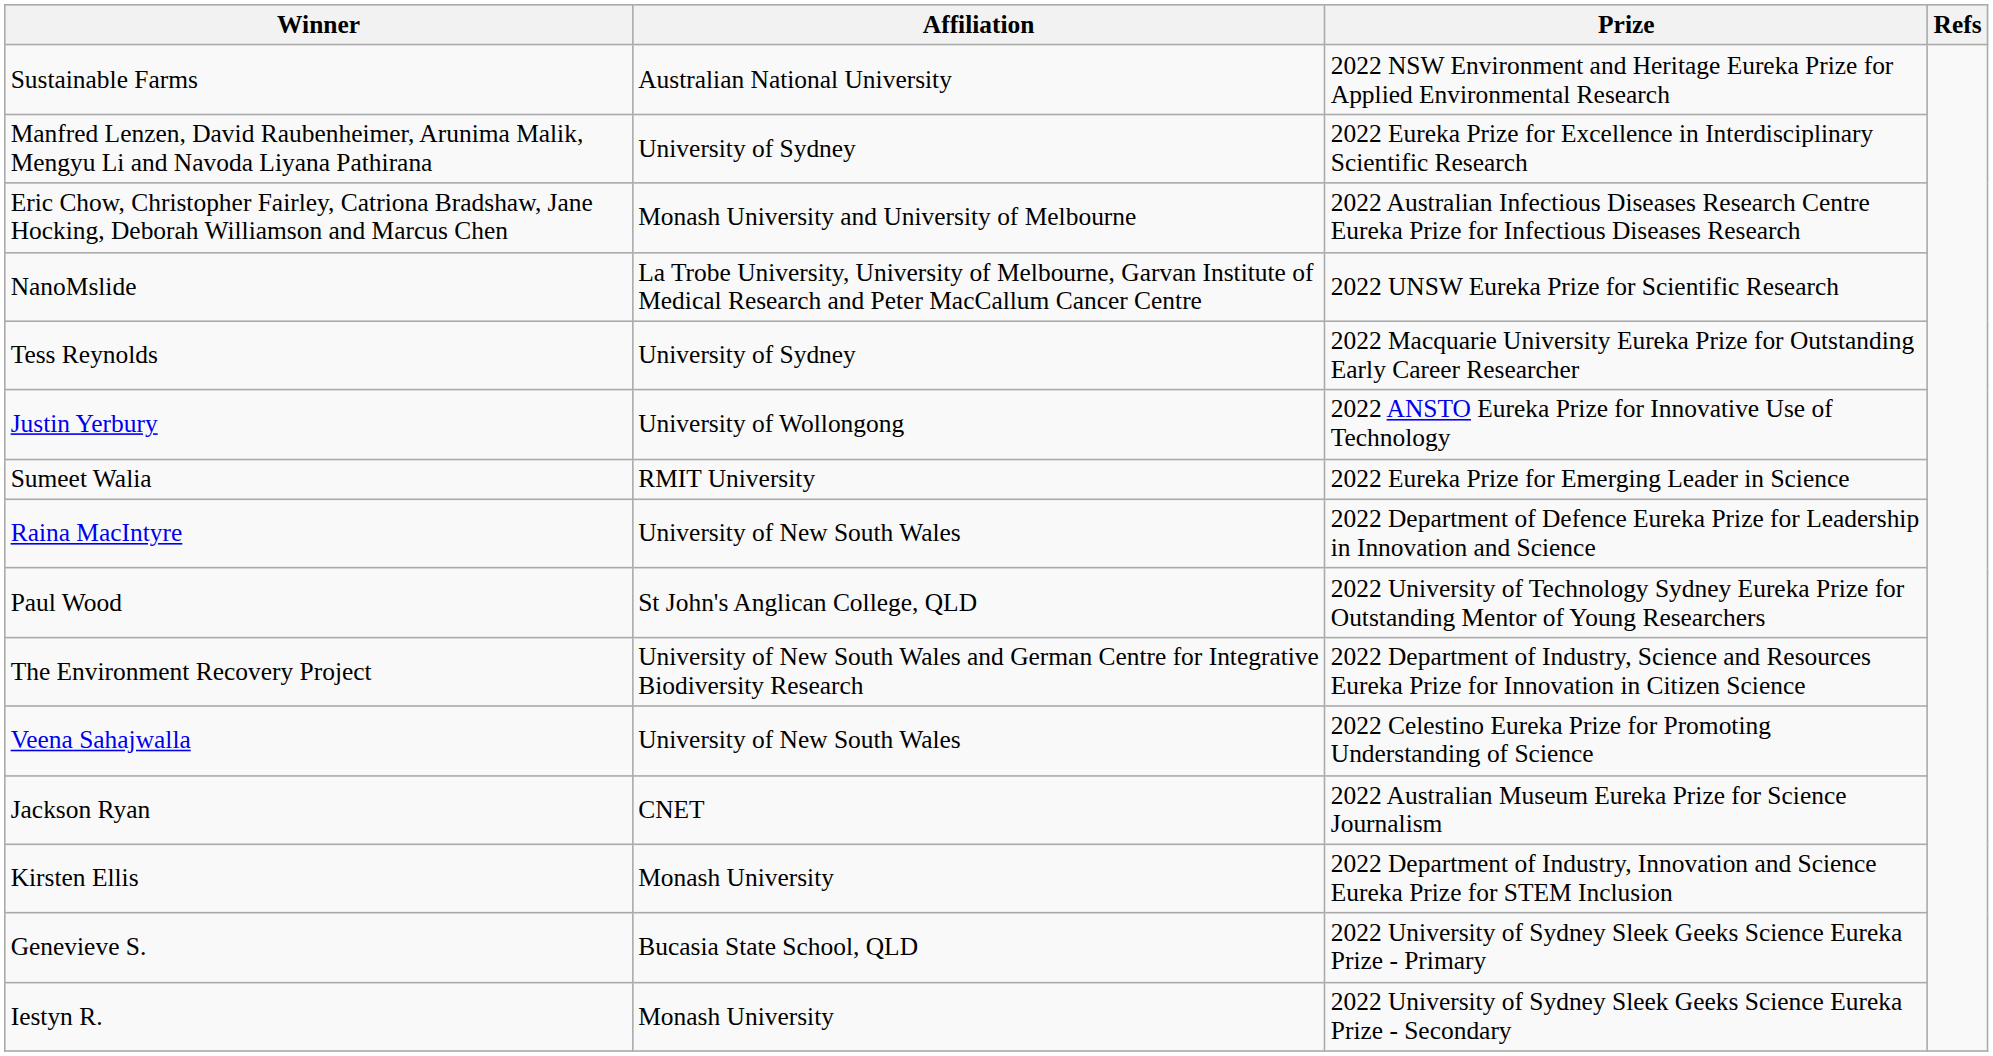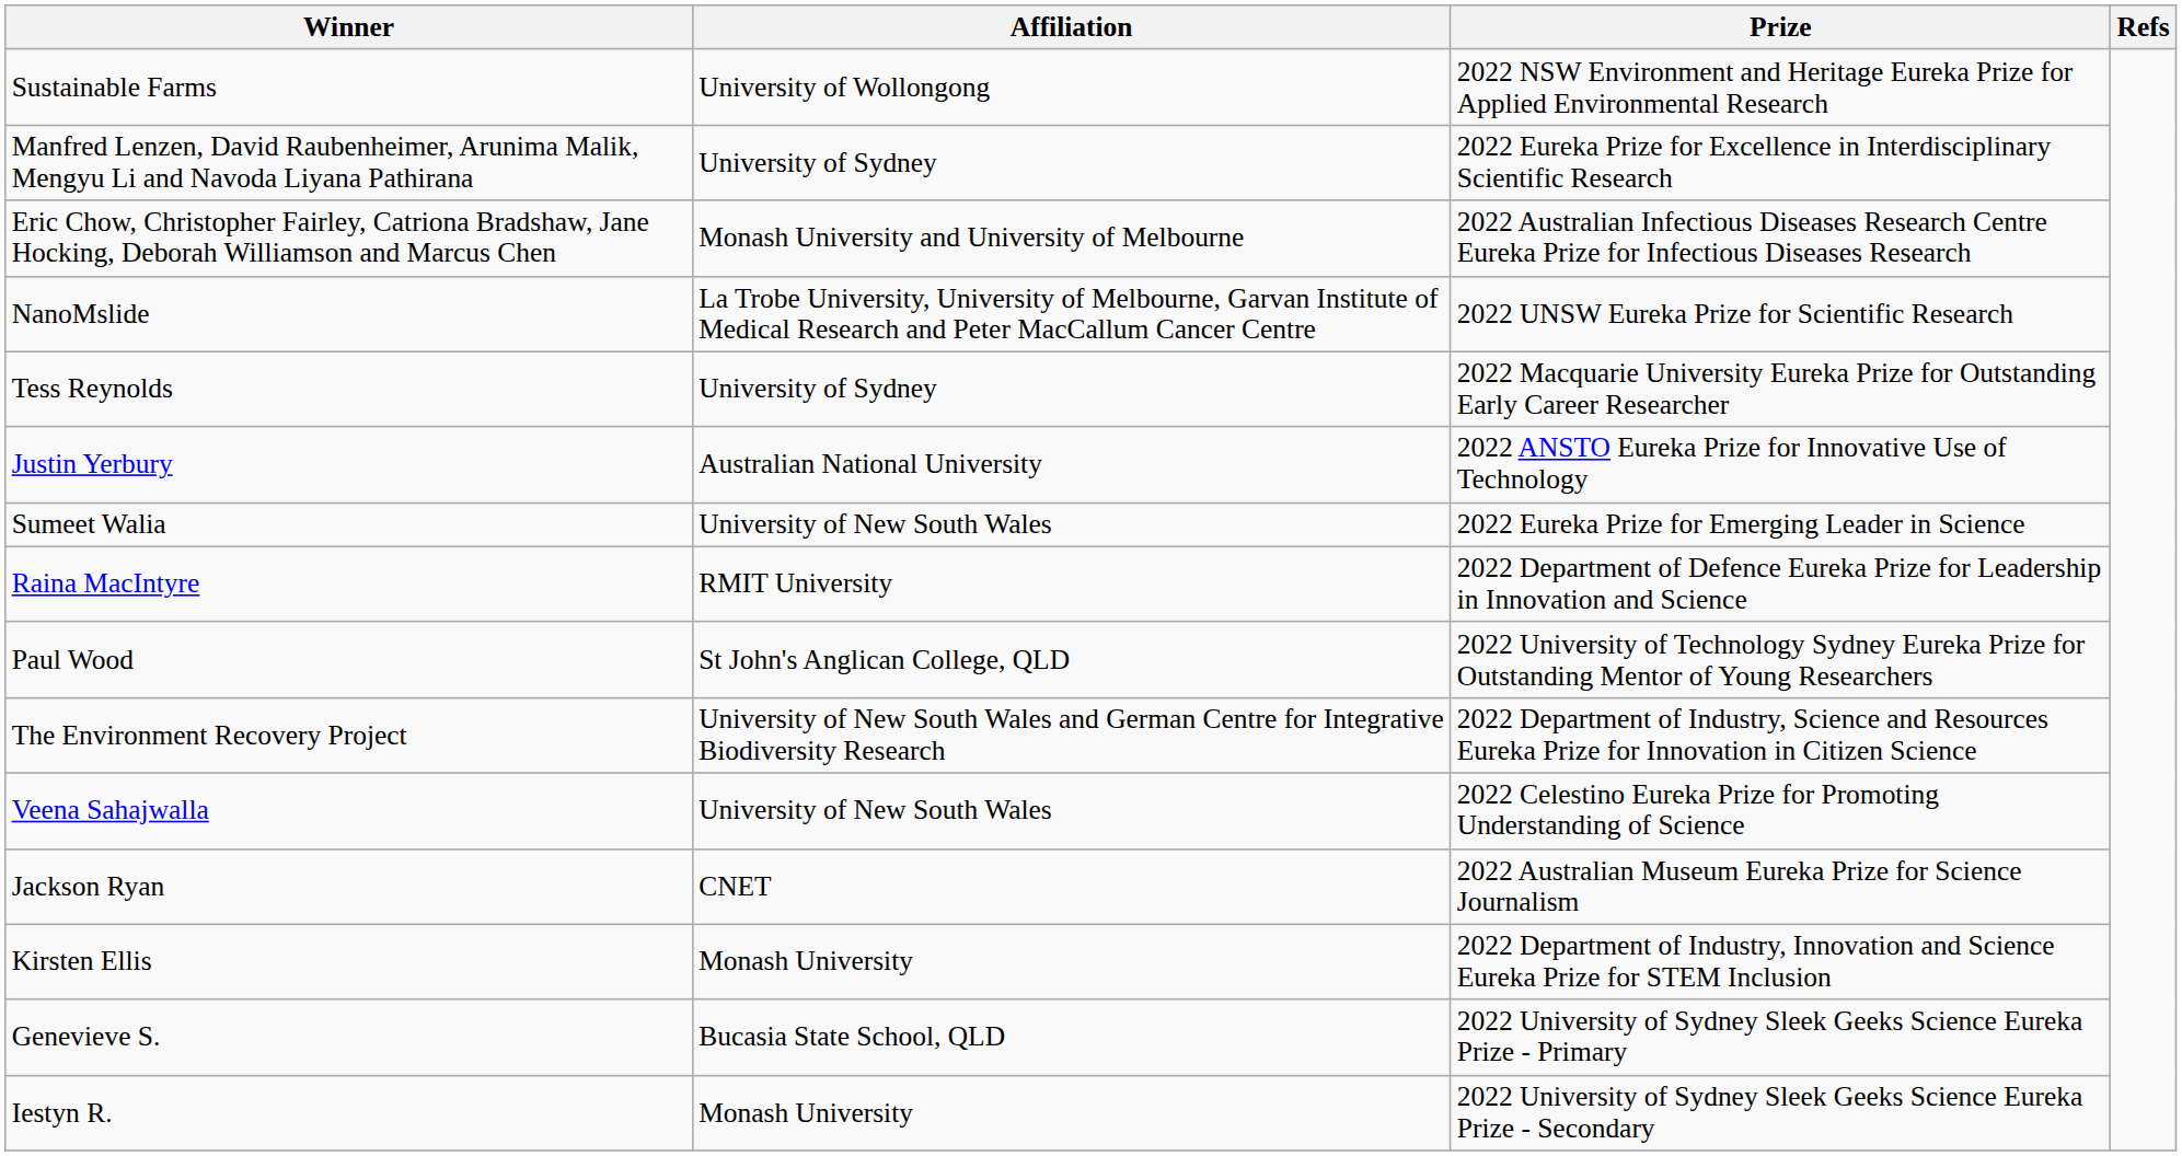 <table class="wikitable">
 <tr>
 <th>Winner</th>
 <th>Affiliation</th>
 <th>Prize</th>
 <th>Refs</th>
 </tr>
 <tr>
 <td>Sustainable Farms</td>
-<td>Australian National University</td>
+<td>University of Wollongong</td>
 <td>2022 NSW Environment and Heritage Eureka Prize for Applied Environmental Research</td>
 <td rowspan="15"></td>
 </tr>
 <tr>
 <td>Manfred Lenzen, David Raubenheimer, Arunima Malik, Mengyu Li and Navoda Liyana Pathirana</td>
 <td>University of Sydney</td>
 <td>2022 Eureka Prize for Excellence in Interdisciplinary Scientific Research</td>
 </tr>
 <tr>
 <td>Eric Chow, Christopher Fairley, Catriona Bradshaw, Jane Hocking, Deborah Williamson and Marcus Chen</td>
 <td>Monash University and University of Melbourne</td>
 <td>2022 Australian Infectious Diseases Research Centre Eureka Prize for Infectious Diseases Research</td>
 </tr>
 <tr>
 <td>NanoMslide</td>
 <td>La Trobe University, University of Melbourne, Garvan Institute of Medical Research and Peter MacCallum Cancer Centre</td>
 <td>2022 UNSW Eureka Prize for Scientific Research</td>
 </tr>
 <tr>
 <td>Tess Reynolds</td>
 <td>University of Sydney</td>
 <td>2022 Macquarie University Eureka Prize for Outstanding Early Career Researcher</td>
 </tr>
 <tr>
 <td><a href='#'>Justin Yerbury</a></td>
-<td>University of Wollongong</td>
+<td>Australian National University</td>
 <td>2022 <a href='#'>ANSTO</a> Eureka Prize for Innovative Use of Technology</td>
 </tr>
 <tr>
 <td>Sumeet Walia</td>
-<td>RMIT University</td>
+<td>University of New South Wales</td>
 <td>2022 Eureka Prize for Emerging Leader in Science</td>
 </tr>
 <tr>
 <td><a href='#'>Raina MacIntyre</a></td>
-<td>University of New South Wales</td>
+<td>RMIT University</td>
 <td>2022 Department of Defence Eureka Prize for Leadership in Innovation and Science</td>
 </tr>
 <tr>
 <td>Paul Wood</td>
 <td>St John's Anglican College, QLD</td>
 <td>2022 University of Technology Sydney Eureka Prize for Outstanding Mentor of Young Researchers</td>
 </tr>
 <tr>
 <td>The Environment Recovery Project</td>
 <td>University of New South Wales and German Centre for Integrative Biodiversity Research</td>
 <td>2022 Department of Industry, Science and Resources Eureka Prize for Innovation in Citizen Science</td>
 </tr>
 <tr>
 <td><a href='#'>Veena Sahajwalla</a></td>
 <td>University of New South Wales</td>
 <td>2022 Celestino Eureka Prize for Promoting Understanding of Science</td>
 </tr>
 <tr>
 <td>Jackson Ryan</td>
 <td>CNET</td>
 <td>2022 Australian Museum Eureka Prize for Science Journalism</td>
 </tr>
 <tr>
 <td>Kirsten Ellis</td>
 <td>Monash University</td>
 <td>2022 Department of Industry, Innovation and Science Eureka Prize for STEM Inclusion</td>
 </tr>
 <tr>
 <td>Genevieve S.</td>
 <td>Bucasia State School, QLD</td>
 <td>2022 University of Sydney Sleek Geeks Science Eureka Prize - Primary</td>
 </tr>
 <tr>
 <td>Iestyn R.</td>
 <td>Monash University</td>
 <td>2022 University of Sydney Sleek Geeks Science Eureka Prize - Secondary</td>
 </tr>
 </table>
